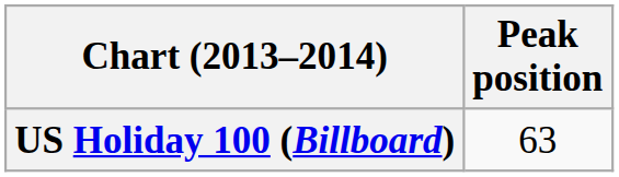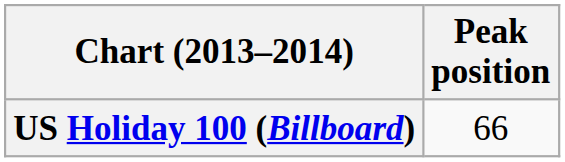 <table class="wikitable plainrowheaders sortable" style="text-align:center">
 <tr>
 <th>Chart (2013–2014)</th>
 <th>Peak<br>position</th>
 </tr>
 <tr>
 <th scope="row">US <a href='#'>Holiday 100</a> (<em><a href='#'>Billboard</a></em>)</th>
-<td>63</td>
+<td>66</td>
 </tr>
 </table>
